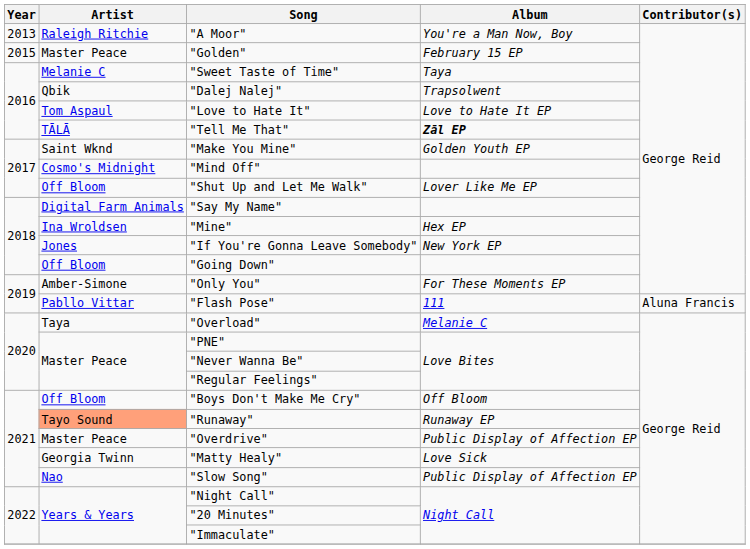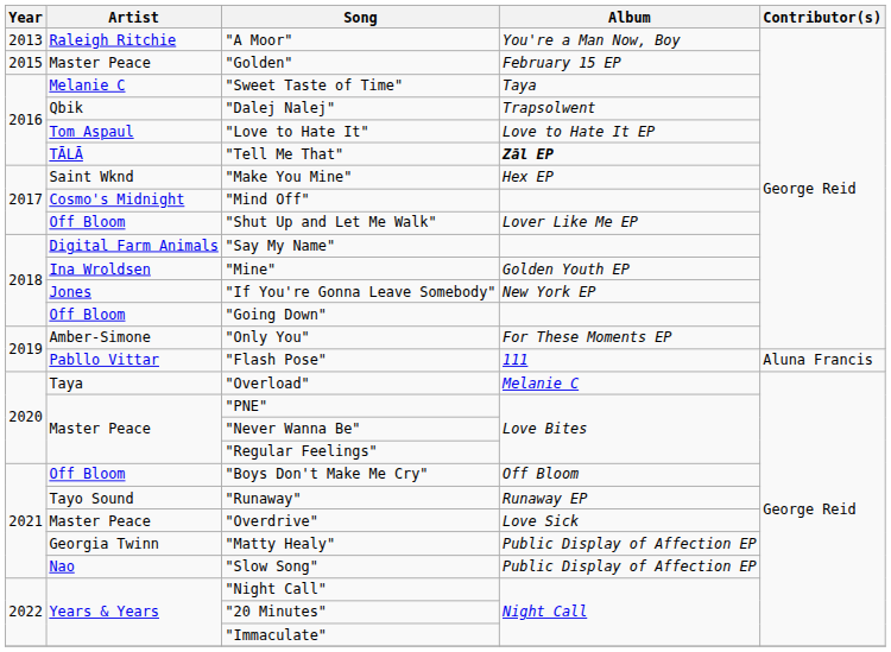 <table class="wikitable">
 <tr>
 <th>Year</th>
 <th>Artist</th>
 <th>Song</th>
 <th>Album</th>
 <th>Contributor(s)</th>
 </tr>
 <tr>
 <td>2013</td>
 <td><a href='#'>Raleigh Ritchie</a></td>
 <td>"A Moor"</td>
 <td><em>You're a Man Now, Boy</em></td>
 <td rowspan="14">George Reid</td>
 </tr>
 <tr>
 <td>2015</td>
 <td>Master Peace</td>
 <td>"Golden"</td>
 <td><em>February 15 EP</em></td>
 </tr>
 <tr>
 <td rowspan="4">2016</td>
 <td><a href='#'>Melanie C</a></td>
 <td>"Sweet Taste of Time"</td>
 <td><em>Taya</em></td>
 </tr>
 <tr>
 <td>Qbik</td>
 <td>"Dalej Nalej"</td>
 <td><em>Trapsolwent</em></td>
 </tr>
 <tr>
 <td><a href='#'>Tom Aspaul</a></td>
 <td>"Love to Hate It"</td>
 <td><em>Love to Hate It EP</em></td>
 </tr>
 <tr>
 <td><a href='#'>TĀLĀ</a></td>
 <td>"Tell Me That"</td>
 <td><strong><em>Zāl EP</em></strong></td>
 </tr>
 <tr>
 <td rowspan="3">2017</td>
 <td>Saint Wknd</td>
 <td>"Make You Mine" </td>
-<td><em>Golden Youth EP</em></td>
+<td><em>Hex EP</em></td>
 </tr>
 <tr>
 <td><a href='#'>Cosmo's Midnight</a></td>
 <td>"Mind Off" </td>
 <td></td>
 </tr>
 <tr>
 <td><a href='#'>Off Bloom</a></td>
 <td>"Shut Up and Let Me Walk"</td>
 <td><em>Lover Like Me EP</em></td>
 </tr>
 <tr>
 <td rowspan="4">2018</td>
 <td><a href='#'>Digital Farm Animals</a></td>
 <td>"Say My Name" </td>
 <td></td>
 </tr>
 <tr>
 <td><a href='#'>Ina Wroldsen</a></td>
 <td>"Mine"</td>
-<td><em>Hex EP</em></td>
+<td><em>Golden Youth EP</em></td>
 </tr>
 <tr>
 <td><a href='#'>Jones</a></td>
 <td>"If You're Gonna Leave Somebody"</td>
 <td><em>New York EP</em></td>
 </tr>
 <tr>
 <td><a href='#'>Off Bloom</a></td>
 <td>"Going Down"</td>
 <td></td>
 </tr>
 <tr>
 <td rowspan="2">2019</td>
 <td>Amber-Simone</td>
 <td>"Only You"</td>
 <td><em>For These Moments EP</em></td>
 </tr>
 <tr>
 <td><a href='#'>Pabllo Vittar</a></td>
 <td>"Flash Pose" </td>
 <td><em><a href='#'>111</a></em></td>
 <td>Aluna Francis</td>
 </tr>
 <tr>
 <td rowspan="4">2020</td>
 <td>Taya</td>
 <td>"Overload"</td>
 <td><em><a href='#'>Melanie C</a></em></td>
 <td rowspan="12">George Reid</td>
 </tr>
 <tr>
 <td rowspan="3">Master Peace</td>
 <td>"PNE"</td>
 <td rowspan="3"><em>Love Bites</em></td>
 </tr>
 <tr>
 <td>"Never Wanna Be"</td>
 </tr>
 <tr>
 <td>"Regular Feelings"</td>
 </tr>
 <tr>
 <td rowspan="5">2021</td>
 <td><a href='#'>Off Bloom</a></td>
 <td>"Boys Don't Make Me Cry"</td>
 <td><em>Off Bloom</em></td>
 </tr>
 <tr>
-<td style="background: lightsalmon;">Tayo Sound</td>
+<td>Tayo Sound</td>
 <td>"Runaway"</td>
 <td><em>Runaway EP</em></td>
 </tr>
 <tr>
 <td>Master Peace</td>
 <td>"Overdrive"</td>
-<td><em>Public Display of Affection EP</em></td>
+<td><em>Love Sick</em></td>
 </tr>
 <tr>
 <td>Georgia Twinn</td>
 <td>"Matty Healy"</td>
-<td><em>Love Sick</em></td>
+<td><em>Public Display of Affection EP</em></td>
 </tr>
 <tr>
 <td><a href='#'>Nao</a></td>
 <td>"Slow Song" </td>
 <td><em>Public Display of Affection EP</em></td>
 </tr>
 <tr>
 <td rowspan="3">2022</td>
 <td rowspan="3"><a href='#'>Years & Years</a></td>
 <td>"Night Call"</td>
 <td rowspan="3"><em><a href='#'>Night Call</a></em></td>
 </tr>
 <tr>
 <td>"20 Minutes"</td>
 </tr>
 <tr>
 <td>"Immaculate"</td>
 </tr>
 <tr>
 </tr>
 </table>
